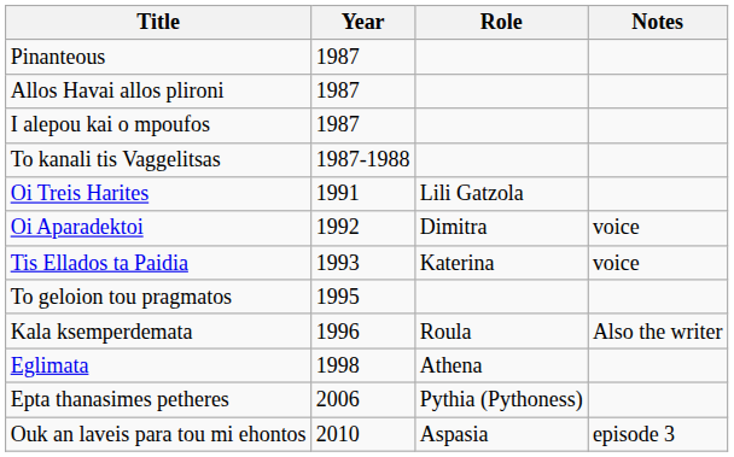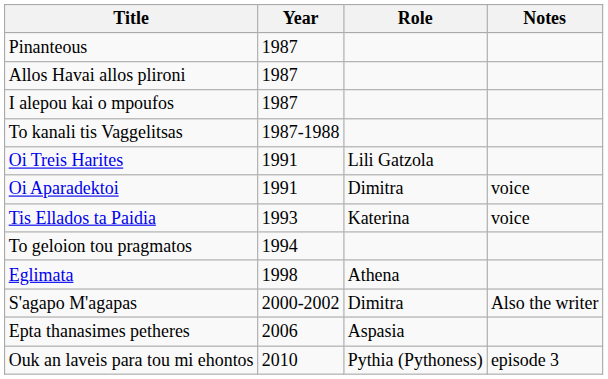 <table class="wikitable">
 <tr>
 <th>Title</th>
 <th>Year</th>
 <th>Role</th>
 <th>Notes</th>
 </tr>
 <tr>
 <td>Pinanteous</td>
 <td>1987</td>
 <td></td>
 <td></td>
 </tr>
 <tr>
 <td>Allos Havai allos plironi</td>
 <td>1987</td>
 <td></td>
 <td></td>
 </tr>
 <tr>
 <td>I alepou kai o mpoufos</td>
 <td>1987</td>
 <td></td>
 <td></td>
 </tr>
 <tr>
 <td>To kanali tis Vaggelitsas</td>
 <td>1987-1988</td>
 <td></td>
 <td></td>
 </tr>
 <tr>
 <td><a href='#'>Oi Treis Harites</a></td>
 <td>1991</td>
 <td>Lili Gatzola</td>
 <td></td>
 </tr>
 <tr>
 <td><a href='#'>Oi Aparadektoi</a></td>
-<td>1992</td>
+<td>1991</td>
 <td>Dimitra</td>
 <td>voice</td>
 </tr>
 <tr>
 <td><a href='#'>Tis Ellados ta Paidia</a></td>
 <td>1993</td>
 <td>Katerina</td>
 <td>voice</td>
 </tr>
 <tr>
 <td>To geloion tou pragmatos</td>
-<td>1995</td>
+<td>1994</td>
 <td></td>
 <td></td>
-</tr>
-<tr>
-<td>Kala ksemperdemata</td>
-<td>1996</td>
-<td>Roula</td>
-<td>Also the writer</td>
 </tr>
 <tr>
 <td><a href='#'>Eglimata</a></td>
 <td>1998</td>
 <td>Athena</td>
 <td></td>
 </tr>
 <tr>
+<td>S'agapo M'agapas</td>
+<td>2000-2002</td>
+<td>Dimitra</td>
+<td>Also the writer</td>
+</tr>
+<tr>
 <td>Epta thanasimes petheres</td>
 <td>2006</td>
-<td>Pythia (Pythoness)</td>
+<td>Aspasia</td>
 <td></td>
 </tr>
 <tr>
 <td>Ouk an laveis para tou mi ehontos</td>
 <td>2010</td>
-<td>Aspasia</td>
+<td>Pythia (Pythoness)</td>
 <td>episode 3</td>
 </tr>
 </table>
